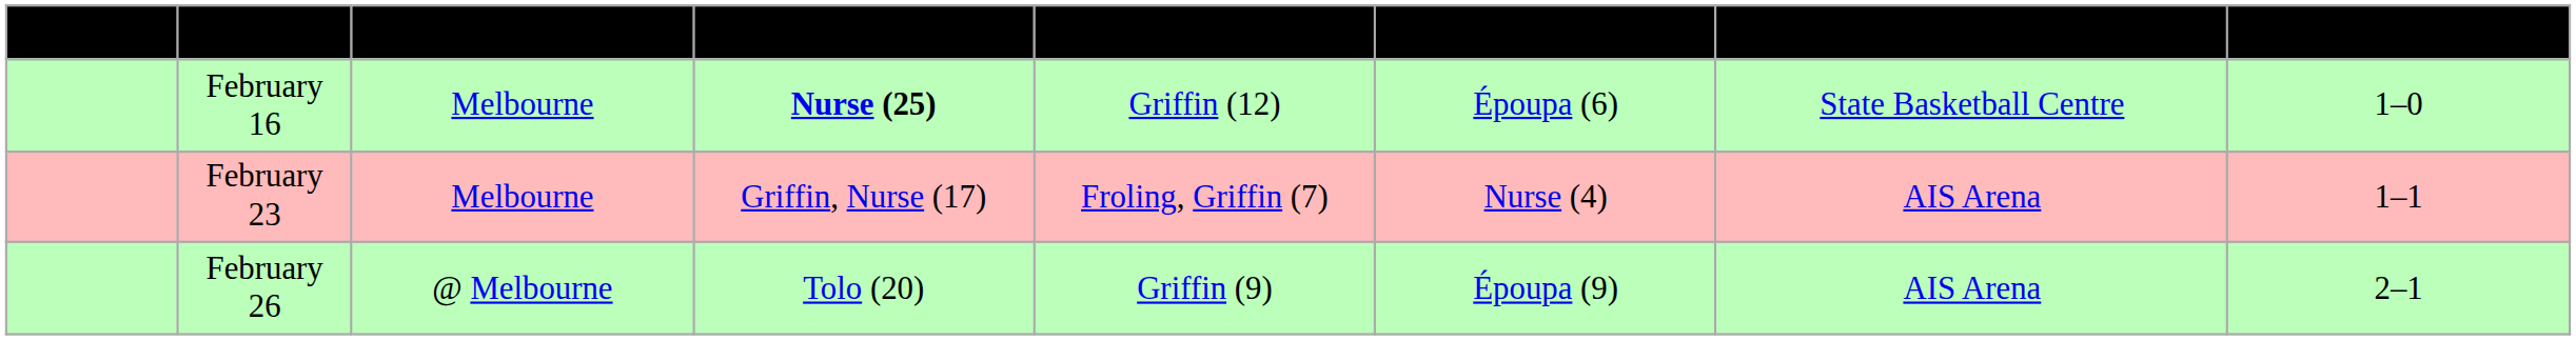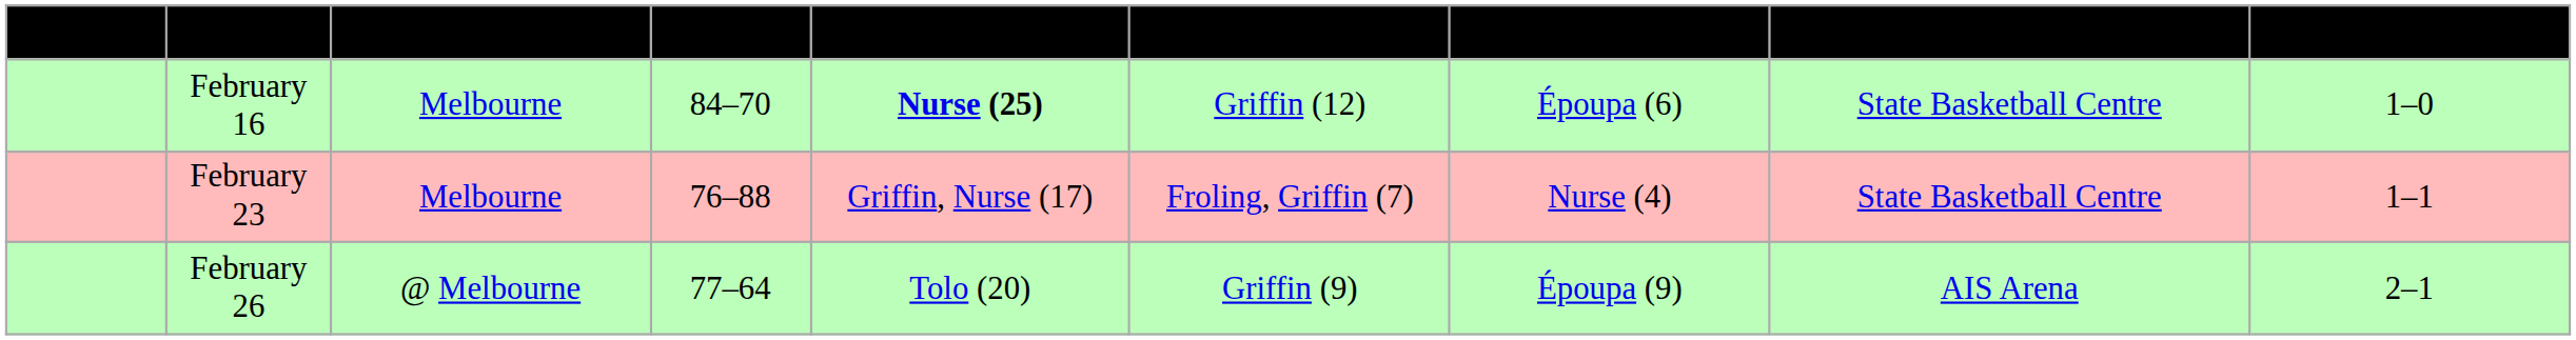 <table class="wikitable" style="font-size:90%; text-align: center; width: 90%; margin:1em auto;">
 <tr>
 <th style="background:black; width: 5%;"><span>Game</span></th>
 <th style="background:black; width: 5%;"><span>Date</span></th>
 <th style="background:black; width: 10%;"><span>Team</span></th>
+<th style="background:black; width: 5%;"><span>Score</span></th>
 <th style="background:black; width: 10%;"><span>High points</span></th>
 <th style="background:black; width: 10%;"><span>High rebounds</span></th>
 <th style="background:black; width: 10%;"><span>High assists</span></th>
 <th style="background:black; width: 15%;"><span>Location</span></th>
 <th style="background:black; width: 10%;"><span>Series</span></th>
 </tr>
 <tr style= "background:#bfb;">
 <td></td>
 <td>February <br> 16</td>
 <td><a href='#'>Melbourne</a></td>
+<td>84–70</td>
 <td><strong><a href='#'>Nurse</a> (25)</strong></td>
 <td><a href='#'>Griffin</a> (12)</td>
 <td><a href='#'>Époupa</a> (6)</td>
 <td><a href='#'>State Basketball Centre</a></td>
 <td>1–0</td>
 </tr>
 <tr style= "background:#fbb;">
 <td></td>
 <td>February <br> 23</td>
 <td><a href='#'>Melbourne</a></td>
+<td>76–88</td>
 <td><a href='#'>Griffin</a>, <a href='#'>Nurse</a> (17)</td>
 <td><a href='#'>Froling</a>, <a href='#'>Griffin</a> (7)</td>
 <td><a href='#'>Nurse</a> (4)</td>
-<td><a href='#'>AIS Arena</a></td>
+<td><a href='#'>State Basketball Centre</a></td>
 <td>1–1</td>
 </tr>
 <tr style= "background:#bfb;">
 <td></td>
 <td>February <br> 26</td>
 <td>@ <a href='#'>Melbourne</a></td>
+<td>77–64</td>
 <td><a href='#'>Tolo</a> (20)</td>
 <td><a href='#'>Griffin</a> (9)</td>
 <td><a href='#'>Époupa</a> (9)</td>
 <td><a href='#'>AIS Arena</a></td>
 <td>2–1</td>
 </tr>
 </table>
